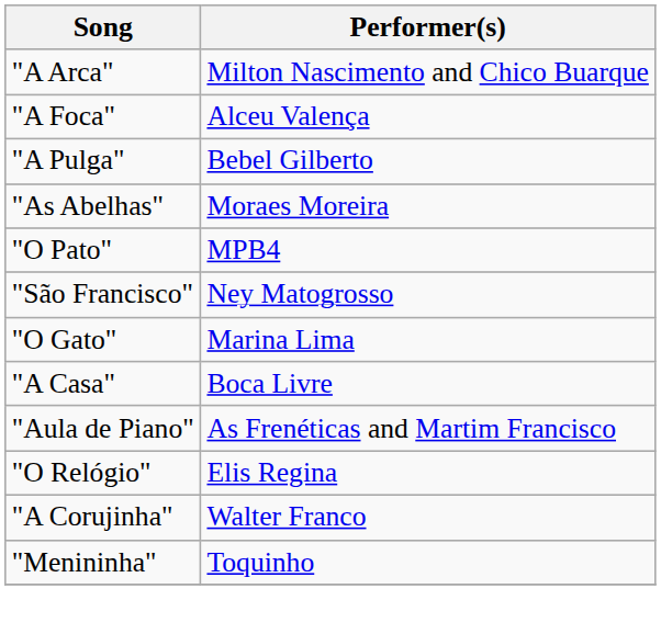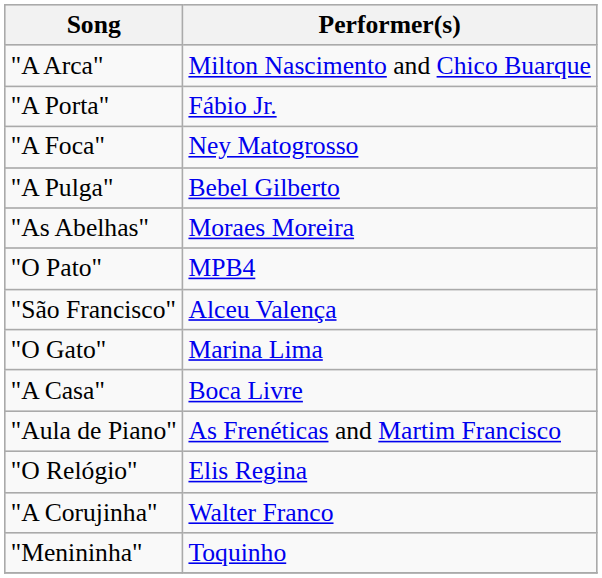 <table class="wikitable">
 <tr>
 <th>Song</th>
 <th>Performer(s)</th>
 </tr>
 <tr>
 <td>"A Arca"</td>
 <td><a href='#'>Milton Nascimento</a> and <a href='#'>Chico Buarque</a></td>
 </tr>
 <tr>
+<td>"A Porta"</td>
+<td><a href='#'>Fábio Jr.</a></td>
+</tr>
+<tr>
 <td>"A Foca"</td>
-<td><a href='#'>Alceu Valença</a></td>
+<td><a href='#'>Ney Matogrosso</a></td>
 </tr>
 <tr>
 <td>"A Pulga"</td>
 <td><a href='#'>Bebel Gilberto</a></td>
 </tr>
 <tr>
 <td>"As Abelhas"</td>
 <td><a href='#'>Moraes Moreira</a></td>
 </tr>
 <tr>
 <td>"O Pato"</td>
 <td><a href='#'>MPB4</a></td>
 </tr>
 <tr>
 <td>"São Francisco"</td>
-<td><a href='#'>Ney Matogrosso</a></td>
+<td><a href='#'>Alceu Valença</a></td>
 </tr>
 <tr>
 <td>"O Gato"</td>
 <td><a href='#'>Marina Lima</a></td>
 </tr>
 <tr>
 <td>"A Casa"</td>
 <td><a href='#'>Boca Livre</a></td>
 </tr>
 <tr>
 <td>"Aula de Piano"</td>
 <td><a href='#'>As Frenéticas</a> and <a href='#'>Martim Francisco</a></td>
 </tr>
 <tr>
 <td>"O Relógio"</td>
 <td><a href='#'>Elis Regina</a></td>
 </tr>
 <tr>
 <td>"A Corujinha"</td>
 <td><a href='#'>Walter Franco</a></td>
 </tr>
 <tr>
 <td>"Menininha"</td>
 <td><a href='#'>Toquinho</a></td>
 </tr>
 <tr>
 </tr>
 </table>
